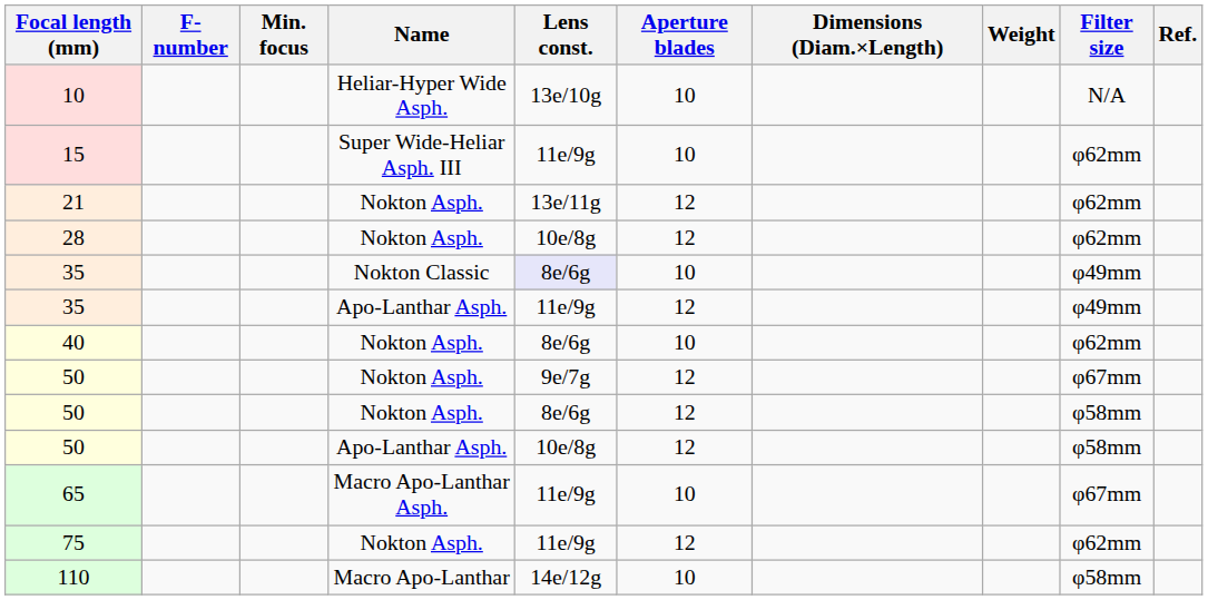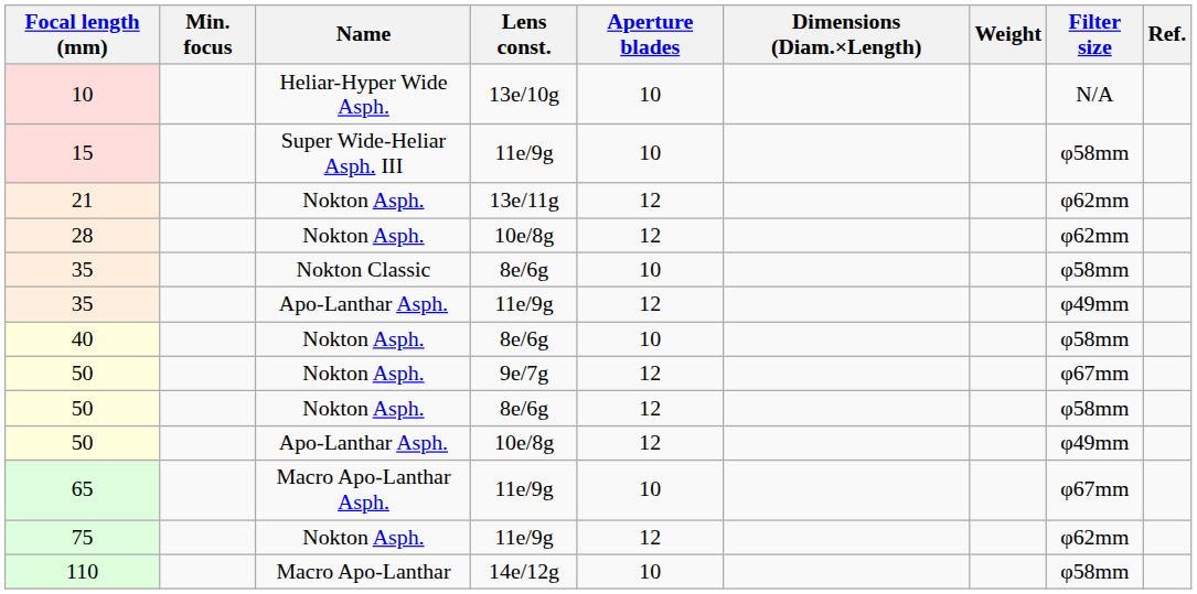 <table class="wikitable sortable" style="font-size:100%;text-align:center;">
 <tr>
 <th><a href='#'>Focal length</a> (mm)</th>
-<th><a href='#'>F-number</a></th>
 <th>Min. focus</th>
 <th>Name</th>
 <th>Lens const.</th>
 <th><a href='#'>Aperture blades</a></th>
 <th>Dimensions (Diam.×Length)</th>
 <th>Weight</th>
 <th><a href='#'>Filter size</a></th>
 <th class="unsortable">Ref.</th>
 </tr>
 <tr>
 <td ! style = "background:#fdd;">10</td>
 <td></td>
-<td></td>
 <td>Heliar-Hyper Wide <a href='#'>Asph.</a></td>
 <td>13e/10g</td>
 <td>10</td>
 <td></td>
 <td></td>
 <td>N/A</td>
 <td></td>
 </tr>
 <tr>
 <td ! style = "background:#fdd;">15</td>
 <td></td>
-<td></td>
 <td>Super Wide-Heliar <a href='#'>Asph.</a> III</td>
 <td>11e/9g</td>
 <td>10</td>
 <td></td>
 <td></td>
-<td>φ62mm</td>
+<td>φ58mm</td>
 <td></td>
 </tr>
 <tr>
 <td ! style = "background:#fed;">21</td>
-<td></td>
 <td></td>
 <td>Nokton <a href='#'>Asph.</a></td>
 <td>13e/11g</td>
 <td>12</td>
 <td></td>
 <td></td>
 <td>φ62mm</td>
 <td></td>
 </tr>
 <tr>
 <td ! style = "background:#fed;">28</td>
 <td></td>
-<td></td>
 <td>Nokton <a href='#'>Asph.</a></td>
 <td>10e/8g</td>
 <td>12</td>
 <td></td>
 <td></td>
 <td>φ62mm</td>
 <td></td>
 </tr>
 <tr>
 <td ! style = "background:#fed;">35</td>
 <td></td>
-<td></td>
 <td>Nokton Classic</td>
-<td style="background: lavender;">8e/6g</td>
+<td>8e/6g</td>
 <td>10</td>
 <td></td>
 <td></td>
-<td>φ49mm</td>
+<td>φ58mm</td>
 <td></td>
 </tr>
 <tr>
 <td ! style = "background:#fed;">35</td>
-<td></td>
 <td></td>
 <td>Apo-Lanthar <a href='#'>Asph.</a></td>
 <td>11e/9g</td>
 <td>12</td>
 <td></td>
 <td></td>
 <td>φ49mm</td>
 <td></td>
 </tr>
 <tr>
 <td ! style = "background:#ffd;">40</td>
 <td></td>
-<td></td>
 <td>Nokton <a href='#'>Asph.</a></td>
 <td>8e/6g</td>
 <td>10</td>
 <td></td>
 <td></td>
-<td>φ62mm</td>
+<td>φ58mm</td>
 <td></td>
 </tr>
 <tr>
 <td ! style = "background:#ffd;">50</td>
-<td></td>
 <td></td>
 <td>Nokton <a href='#'>Asph.</a></td>
 <td>9e/7g</td>
 <td>12</td>
 <td></td>
 <td></td>
 <td>φ67mm</td>
 <td></td>
 </tr>
 <tr>
 <td ! style = "background:#ffd;">50</td>
 <td></td>
-<td></td>
 <td>Nokton <a href='#'>Asph.</a></td>
 <td>8e/6g</td>
 <td>12</td>
 <td></td>
 <td></td>
 <td>φ58mm</td>
 <td></td>
 </tr>
 <tr>
 <td ! style = "background:#ffd;">50</td>
 <td></td>
-<td></td>
 <td>Apo-Lanthar <a href='#'>Asph.</a></td>
 <td>10e/8g</td>
 <td>12</td>
 <td></td>
 <td></td>
-<td>φ58mm</td>
+<td>φ49mm</td>
 <td></td>
 </tr>
 <tr>
 <td ! style = "background:#dfd;">65</td>
-<td></td>
 <td></td>
 <td>Macro Apo-Lanthar <a href='#'>Asph.</a></td>
 <td>11e/9g</td>
 <td>10</td>
 <td></td>
 <td></td>
 <td>φ67mm</td>
 <td></td>
 </tr>
 <tr>
 <td ! style = "background:#dfd;">75</td>
 <td></td>
-<td></td>
 <td>Nokton <a href='#'>Asph.</a></td>
 <td>11e/9g</td>
 <td>12</td>
 <td></td>
 <td></td>
 <td>φ62mm</td>
 <td></td>
 </tr>
 <tr>
 <td ! style = "background:#dfd;">110</td>
 <td></td>
-<td></td>
 <td>Macro Apo-Lanthar</td>
 <td>14e/12g</td>
 <td>10</td>
 <td></td>
 <td></td>
 <td>φ58mm</td>
 <td></td>
 </tr>
 </table>
